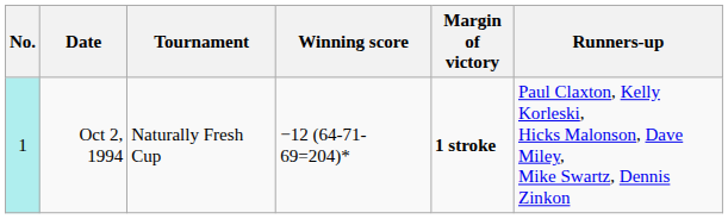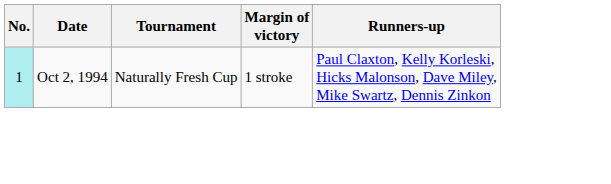 <table class="wikitable" style="font-size:95%;">
 <tr>
 <th>No.</th>
 <th>Date</th>
 <th>Tournament</th>
-<th>Winning score</th>
 <th>Margin of<br>victory</th>
 <th>Runners-up</th>
 </tr>
 <tr>
 <td align=center style="background: paleturquoise;">1</td>
 <td align=right>Oct 2, 1994</td>
 <td>Naturally Fresh Cup</td>
-<td>−12 (64-71-69=204)*</td>
-<td><strong>1 stroke</strong></td>
+<td>1 stroke</td>
 <td> <a href='#'>Paul Claxton</a>,  <a href='#'>Kelly Korleski</a>,<br> <a href='#'>Hicks Malonson</a>,  <a href='#'>Dave Miley</a>,<br> <a href='#'>Mike Swartz</a>,  <a href='#'>Dennis Zinkon</a></td>
 </tr>
 </table>
